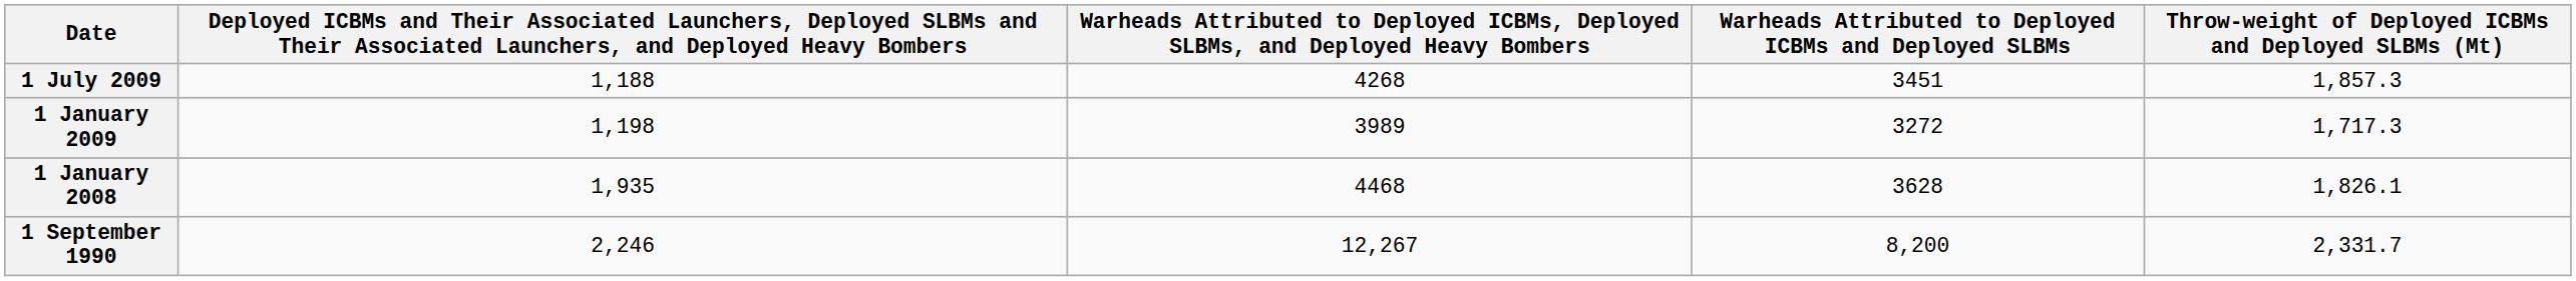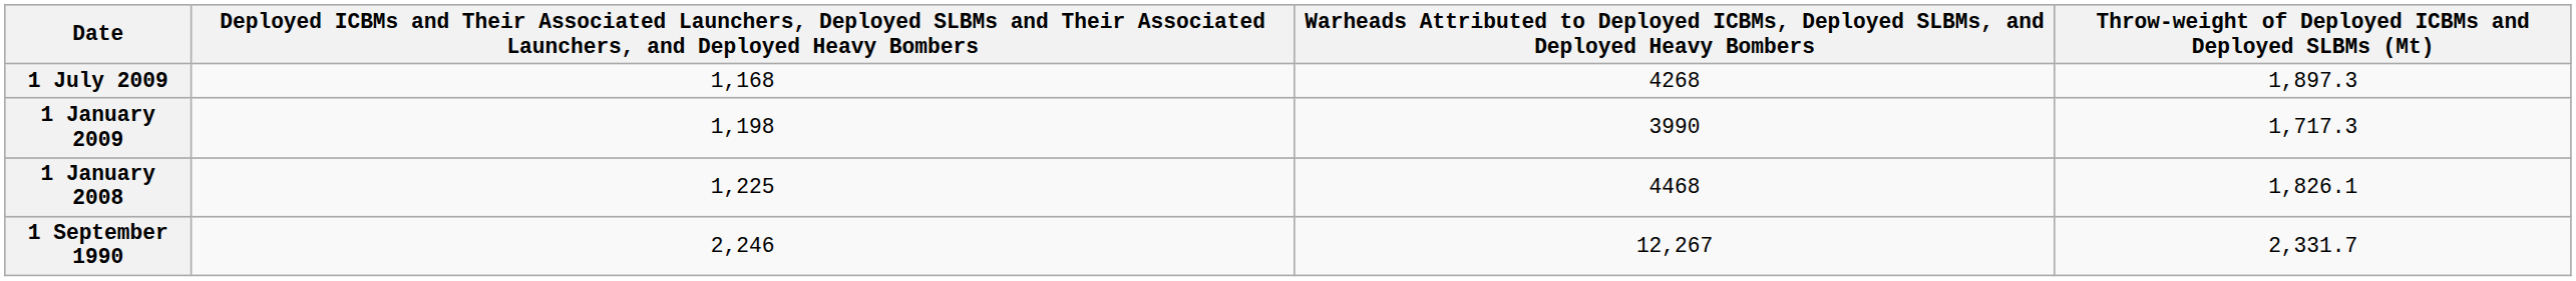 <table class="wikitable" style="text-align:center">
 <tr>
 <th>Date</th>
 <th>Deployed ICBMs and Their Associated Launchers, Deployed SLBMs and Their Associated Launchers, and Deployed Heavy Bombers</th>
 <th>Warheads Attributed to Deployed ICBMs, Deployed SLBMs, and Deployed Heavy Bombers</th>
-<th>Warheads Attributed to Deployed ICBMs and Deployed SLBMs</th>
 <th>Throw-weight of Deployed ICBMs and Deployed SLBMs (Mt)</th>
 </tr>
 <tr>
 <th>1 July 2009</th>
-<td>1,188</td>
+<td>1,168</td>
 <td>4268</td>
-<td>3451</td>
-<td>1,857.3</td>
+<td>1,897.3</td>
 </tr>
 <tr>
 <th>1 January 2009</th>
 <td>1,198</td>
-<td>3989</td>
-<td>3272</td>
+<td>3990</td>
 <td>1,717.3</td>
 </tr>
 <tr>
 <th>1 January 2008</th>
-<td>1,935</td>
+<td>1,225</td>
 <td>4468</td>
-<td>3628</td>
 <td>1,826.1</td>
 </tr>
 <tr>
 <th>1 September 1990</th>
 <td>2,246</td>
 <td>12,267</td>
-<td>8,200</td>
 <td>2,331.7</td>
 </tr>
 </table>
